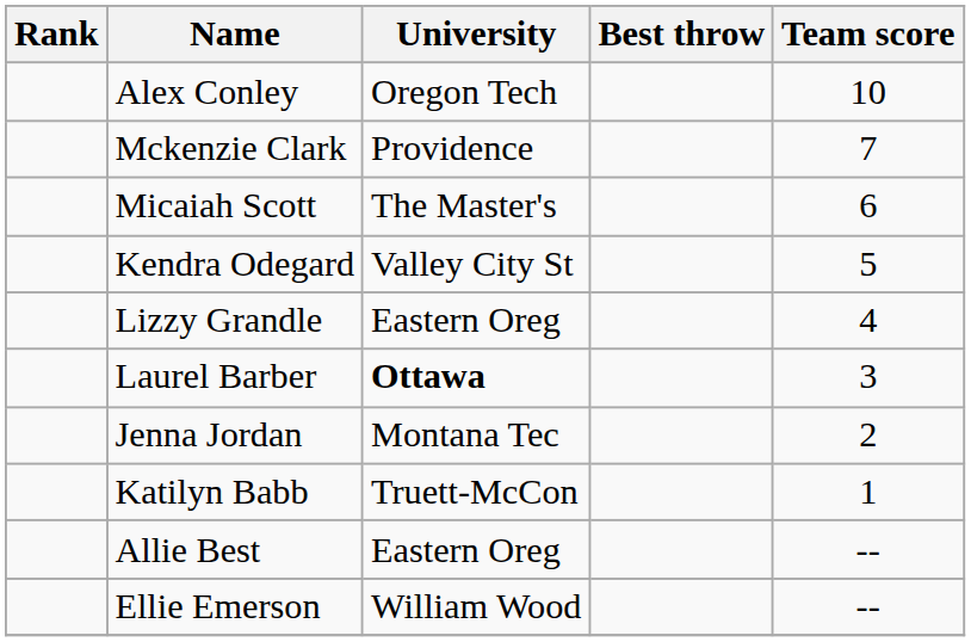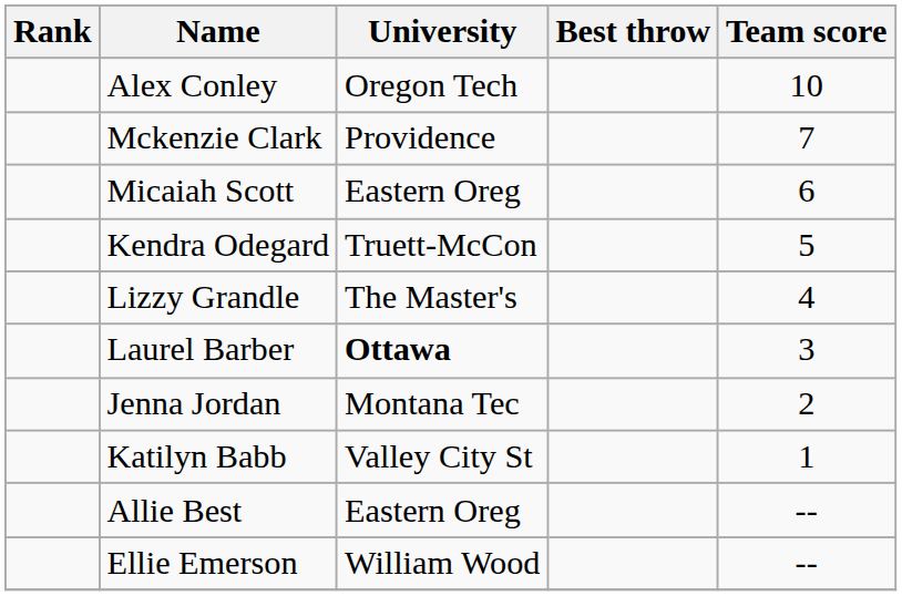 <table class="wikitable sortable" style="text-align:center">
 <tr>
 <th>Rank</th>
 <th>Name</th>
 <th>University</th>
 <th>Best throw</th>
 <th>Team score</th>
 </tr>
 <tr>
 <td></td>
 <td align=left>Alex Conley</td>
 <td align="left">Oregon Tech</td>
 <td><strong></strong></td>
 <td>10</td>
 </tr>
 <tr>
 <td></td>
 <td align=left>Mckenzie Clark</td>
 <td align="left">Providence</td>
 <td><strong></strong></td>
 <td>7</td>
 </tr>
 <tr>
 <td></td>
 <td align=left>Micaiah Scott</td>
-<td align="left">The Master's</td>
+<td align="left">Eastern Oreg</td>
 <td><strong></strong></td>
 <td>6</td>
 </tr>
 <tr>
 <td></td>
 <td align=left>Kendra Odegard</td>
-<td align="left">Valley City St</td>
+<td align="left">Truett-McCon</td>
 <td><strong></strong></td>
 <td>5</td>
 </tr>
 <tr>
 <td></td>
 <td align=left>Lizzy Grandle</td>
-<td align="left">Eastern Oreg</td>
+<td align="left">The Master's</td>
 <td><strong></strong></td>
 <td>4</td>
 </tr>
 <tr>
 <td></td>
 <td align=left>Laurel Barber</td>
 <td align="left"><strong>Ottawa</strong></td>
 <td><strong></strong></td>
 <td>3</td>
 </tr>
 <tr>
 <td></td>
 <td align=left>Jenna Jordan</td>
 <td align="left">Montana Tec</td>
 <td><strong></strong></td>
 <td>2</td>
 </tr>
 <tr>
 <td></td>
 <td align=left>Katilyn Babb</td>
-<td align="left">Truett-McCon</td>
+<td align="left">Valley City St</td>
 <td><strong></strong></td>
 <td>1</td>
 </tr>
 <tr>
 <td></td>
 <td align=left>Allie Best</td>
 <td align="left">Eastern Oreg</td>
 <td><strong></strong></td>
 <td>--</td>
 </tr>
 <tr>
 <td></td>
 <td align=left>Ellie Emerson</td>
 <td align="left">William Wood</td>
 <td><strong></strong></td>
 <td>--</td>
 </tr>
 <tr>
 </tr>
 </table>
